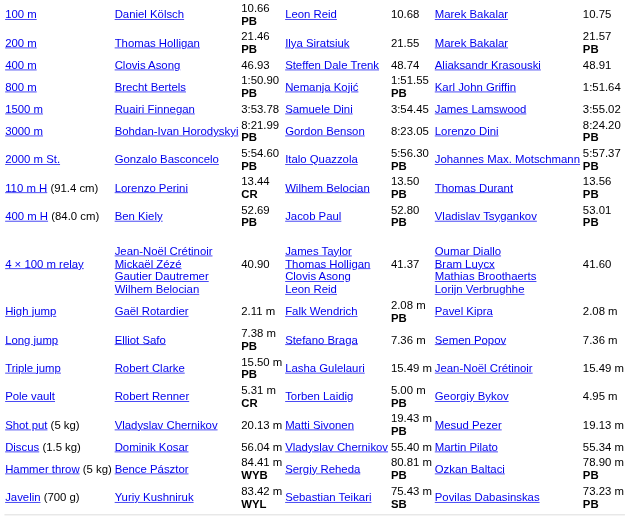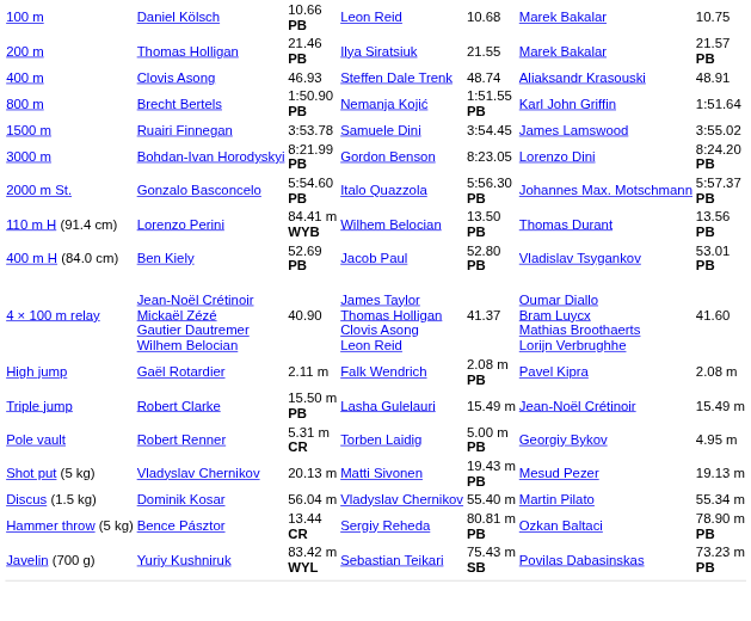 <table>
 <tr>
 <td><a href='#'>100 m</a></td>
 <td><a href='#'>Daniel Kölsch</a><br> </td>
 <td>10.66 <br> <strong>PB</strong></td>
 <td><a href='#'>Leon Reid</a><br> </td>
 <td>10.68</td>
 <td><a href='#'>Marek Bakalar</a><br> </td>
 <td>10.75</td>
 </tr>
 <tr>
 <td><a href='#'>200 m</a></td>
 <td><a href='#'>Thomas Holligan</a><br> </td>
 <td>21.46 <br> <strong>PB</strong></td>
 <td><a href='#'>Ilya Siratsiuk</a><br> </td>
 <td>21.55</td>
 <td><a href='#'>Marek Bakalar</a><br> </td>
 <td>21.57 <br> <strong>PB</strong></td>
 </tr>
 <tr>
 <td><a href='#'>400 m</a></td>
 <td><a href='#'>Clovis Asong</a><br> </td>
 <td>46.93</td>
 <td><a href='#'>Steffen Dale Trenk</a><br> </td>
 <td>48.74</td>
 <td><a href='#'>Aliaksandr Krasouski</a><br> </td>
 <td>48.91</td>
 </tr>
 <tr>
 <td><a href='#'>800 m</a></td>
 <td><a href='#'>Brecht Bertels</a><br> </td>
 <td>1:50.90 <br> <strong>PB</strong></td>
 <td><a href='#'>Nemanja Kojić</a><br> </td>
 <td>1:51.55 <br> <strong>PB</strong></td>
 <td><a href='#'>Karl John Griffin</a><br> </td>
 <td>1:51.64</td>
 </tr>
 <tr>
 <td><a href='#'>1500 m</a></td>
 <td><a href='#'>Ruairi Finnegan</a><br> </td>
 <td>3:53.78</td>
 <td><a href='#'>Samuele Dini</a><br> </td>
 <td>3:54.45</td>
 <td><a href='#'>James Lamswood</a><br> </td>
 <td>3:55.02</td>
 </tr>
 <tr>
 <td><a href='#'>3000 m</a></td>
 <td><a href='#'>Bohdan-Ivan Horodyskyi</a><br> </td>
 <td>8:21.99 <br> <strong>PB</strong></td>
 <td><a href='#'>Gordon Benson</a><br> </td>
 <td>8:23.05</td>
 <td><a href='#'>Lorenzo Dini</a><br> </td>
 <td>8:24.20 <br> <strong>PB</strong></td>
 </tr>
 <tr>
 <td><a href='#'>2000 m St.</a></td>
 <td><a href='#'>Gonzalo Basconcelo</a><br> </td>
 <td>5:54.60 <br> <strong>PB</strong></td>
 <td><a href='#'>Italo Quazzola</a><br> </td>
 <td>5:56.30 <br> <strong>PB</strong></td>
 <td><a href='#'>Johannes Max. Motschmann</a><br> </td>
 <td>5:57.37 <br> <strong>PB</strong></td>
 </tr>
 <tr>
 <td><a href='#'>110 m H</a> (91.4 cm)</td>
 <td><a href='#'>Lorenzo Perini</a><br> </td>
-<td>13.44 <br> <strong>CR</strong></td>
+<td>84.41 m <br> <strong>WYB</strong></td>
 <td><a href='#'>Wilhem Belocian</a><br> </td>
 <td>13.50 <br> <strong>PB</strong></td>
 <td><a href='#'>Thomas Durant</a><br> </td>
 <td>13.56 <br> <strong>PB</strong></td>
 </tr>
 <tr>
 <td><a href='#'>400 m H</a> (84.0 cm)</td>
 <td><a href='#'>Ben Kiely</a><br> </td>
 <td>52.69 <br> <strong>PB</strong></td>
 <td><a href='#'>Jacob Paul</a><br> </td>
 <td>52.80 <br> <strong>PB</strong></td>
 <td><a href='#'>Vladislav Tsygankov</a><br> </td>
 <td>53.01 <br> <strong>PB</strong></td>
 </tr>
 <tr>
 <td><a href='#'>4 × 100 m relay</a></td>
 <td><br><a href='#'>Jean-Noël Crétinoir</a><br><a href='#'>Mickaël Zézé</a><br><a href='#'>Gautier Dautremer</a><br><a href='#'>Wilhem Belocian</a></td>
 <td>40.90</td>
 <td><br><a href='#'>James Taylor</a><br><a href='#'>Thomas Holligan</a><br><a href='#'>Clovis Asong</a><br><a href='#'>Leon Reid</a></td>
 <td>41.37</td>
 <td><br><a href='#'>Oumar Diallo</a><br><a href='#'>Bram Luycx</a><br><a href='#'>Mathias Broothaerts</a><br><a href='#'>Lorijn Verbrughhe</a></td>
 <td>41.60</td>
 </tr>
 <tr>
 <td><a href='#'>High jump</a></td>
 <td><a href='#'>Gaël Rotardier</a><br> </td>
 <td>2.11 m</td>
 <td><a href='#'>Falk Wendrich</a><br> </td>
 <td>2.08 m <br> <strong>PB</strong></td>
 <td><a href='#'>Pavel Kipra</a><br> </td>
 <td>2.08 m</td>
-</tr>
-<tr>
-<td><a href='#'>Long jump</a></td>
-<td><a href='#'>Elliot Safo</a><br> </td>
-<td>7.38 m <br> <strong>PB</strong></td>
-<td><a href='#'>Stefano Braga</a><br> </td>
-<td>7.36 m</td>
-<td><a href='#'>Semen Popov</a><br> </td>
-<td>7.36 m</td>
 </tr>
 <tr>
 <td><a href='#'>Triple jump</a></td>
 <td><a href='#'>Robert Clarke</a><br> </td>
 <td>15.50 m <br> <strong>PB</strong></td>
 <td><a href='#'>Lasha Gulelauri</a><br> </td>
 <td>15.49 m</td>
 <td><a href='#'>Jean-Noël Crétinoir</a><br> </td>
 <td>15.49 m</td>
 </tr>
 <tr>
 <td><a href='#'>Pole vault</a></td>
 <td><a href='#'>Robert Renner</a><br> </td>
 <td>5.31 m <br> <strong>CR</strong></td>
 <td><a href='#'>Torben Laidig</a><br> </td>
 <td>5.00 m <br> <strong>PB</strong></td>
 <td><a href='#'>Georgiy Bykov</a><br> </td>
 <td>4.95 m</td>
 </tr>
 <tr>
 <td><a href='#'>Shot put</a> (5 kg)</td>
 <td><a href='#'>Vladyslav Chernikov</a><br> </td>
 <td>20.13 m</td>
 <td><a href='#'>Matti Sivonen</a><br> </td>
 <td>19.43 m <br> <strong>PB</strong></td>
 <td><a href='#'>Mesud Pezer</a><br> </td>
 <td>19.13 m</td>
 </tr>
 <tr>
 <td><a href='#'>Discus</a> (1.5 kg)</td>
 <td><a href='#'>Dominik Kosar</a><br> </td>
 <td>56.04 m</td>
 <td><a href='#'>Vladyslav Chernikov</a><br> </td>
 <td>55.40 m</td>
 <td><a href='#'>Martin Pilato</a><br> </td>
 <td>55.34 m</td>
 </tr>
 <tr>
 <td><a href='#'>Hammer throw</a> (5 kg)</td>
 <td><a href='#'>Bence Pásztor</a><br> </td>
-<td>84.41 m <br> <strong>WYB</strong></td>
+<td>13.44 <br> <strong>CR</strong></td>
 <td><a href='#'>Sergiy Reheda</a><br> </td>
 <td>80.81 m <br> <strong>PB</strong></td>
 <td><a href='#'>Ozkan Baltaci</a><br> </td>
 <td>78.90 m <br> <strong>PB</strong></td>
 </tr>
 <tr>
 <td><a href='#'>Javelin</a> (700 g)</td>
 <td><a href='#'>Yuriy Kushniruk</a><br> </td>
 <td>83.42 m <br> <strong>WYL</strong></td>
 <td><a href='#'>Sebastian Teikari</a><br> </td>
 <td>75.43 m <br> <strong>SB</strong></td>
 <td><a href='#'>Povilas Dabasinskas</a><br> </td>
 <td>73.23 m <br> <strong>PB</strong></td>
 </tr>
 <tr>
 </tr>
 <tr bgcolor= e8e8e8>
 <td colspan=7></td>
 </tr>
 </table>
